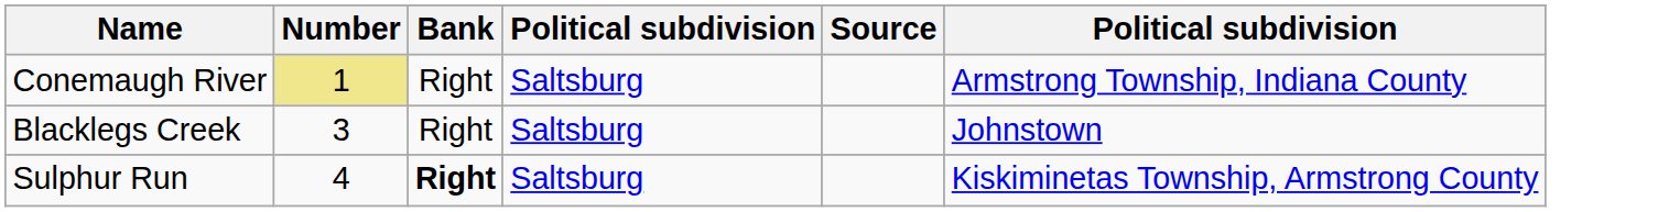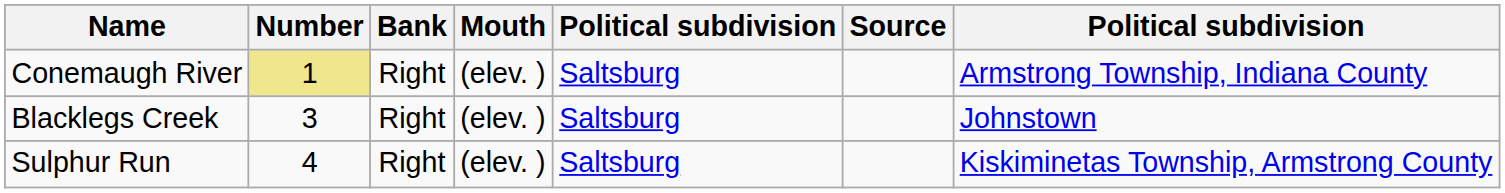 <table class="wikitable sortable">
 <tr>
 <th>Name</th>
 <th>Number</th>
 <th>Bank</th>
+<th>Mouth</th>
 <th>Political subdivision</th>
 <th>Source</th>
 <th>Political subdivision</th>
 </tr>
 <tr>
 <td>Conemaugh River</td>
 <td style="background: khaki; text-align: center;">1</td>
 <td style="text-align: center;">Right</td>
+<td> (elev. )</td>
 <td><a href='#'>Saltsburg</a></td>
 <td></td>
 <td><a href='#'>Armstrong Township, Indiana County</a></td>
 </tr>
 <tr>
 <td>Blacklegs Creek</td>
 <td style="text-align: center;">3</td>
 <td style="text-align: center;">Right</td>
+<td> (elev. )</td>
 <td><a href='#'>Saltsburg</a></td>
 <td></td>
 <td><a href='#'>Johnstown</a></td>
 </tr>
 <tr>
 <td>Sulphur Run</td>
 <td style="text-align: center;">4</td>
-<td style="text-align: center;"><strong>Right</strong></td>
+<td style="text-align: center;">Right</td>
+<td> (elev. )</td>
 <td><a href='#'>Saltsburg</a></td>
 <td></td>
 <td><a href='#'>Kiskiminetas Township, Armstrong County</a></td>
 </tr>
 </table>
